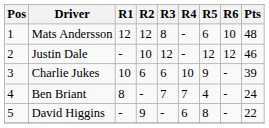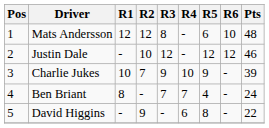 <table class="wikitable">
 <tr>
 <th>Pos</th>
 <th>Driver</th>
 <th>R1</th>
 <th>R2</th>
 <th>R3</th>
 <th>R4</th>
 <th>R5</th>
 <th>R6</th>
 <th>Pts</th>
 </tr>
 <tr>
 <td>1</td>
 <td>Mats Andersson</td>
 <td>12</td>
 <td>12</td>
 <td>8</td>
 <td>-</td>
 <td>6</td>
 <td>10</td>
 <td>48</td>
 </tr>
 <tr>
 <td>2</td>
 <td>Justin Dale</td>
 <td>-</td>
 <td>10</td>
 <td>12</td>
 <td>-</td>
 <td>12</td>
 <td>12</td>
 <td>46</td>
 </tr>
 <tr>
 <td>3</td>
 <td>Charlie Jukes</td>
 <td>10</td>
-<td>6</td>
-<td>6</td>
+<td>7</td>
+<td>9</td>
 <td>10</td>
 <td>9</td>
 <td>-</td>
 <td>39</td>
 </tr>
 <tr>
 <td>4</td>
 <td>Ben Briant</td>
 <td>8</td>
 <td>-</td>
 <td>7</td>
 <td>7</td>
 <td>4</td>
 <td>-</td>
 <td>24</td>
 </tr>
 <tr>
 <td>5</td>
 <td>David Higgins</td>
 <td>-</td>
 <td>9</td>
 <td>-</td>
 <td>6</td>
 <td>8</td>
 <td>-</td>
 <td>22</td>
 </tr>
 <tr>
 </tr>
 </table>
